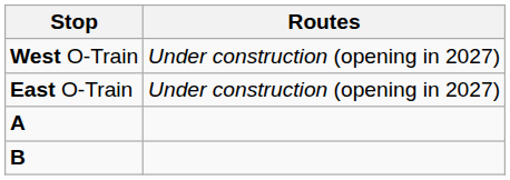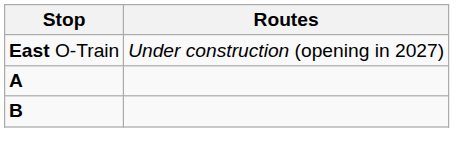 <table class="wikitable">
 <tr>
 <th>Stop</th>
 <th>Routes</th>
-</tr>
-<tr>
-<td><strong>West</strong> O-Train</td>
-<td>  <em>Under construction</em> (opening in 2027)</td>
 </tr>
 <tr>
 <td><strong>East</strong> O-Train</td>
 <td>  <em>Under construction</em> (opening in 2027)</td>
 </tr>
 <tr>
 <td><strong>A</strong></td>
 <td>                   </td>
 </tr>
 <tr>
 <td><strong>B</strong></td>
 <td>            </td>
 </tr>
 </table>
